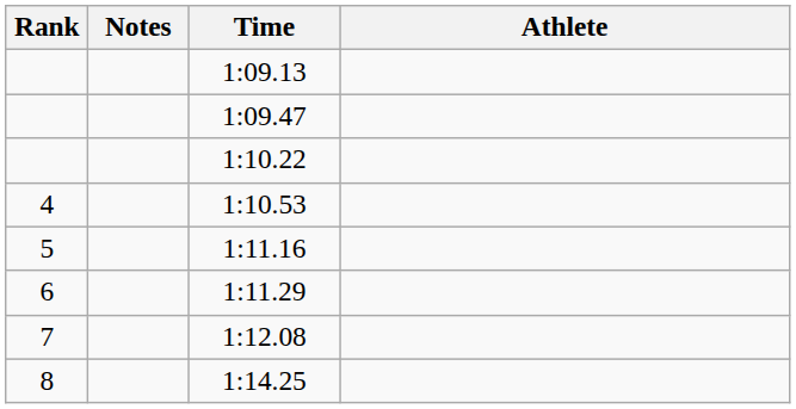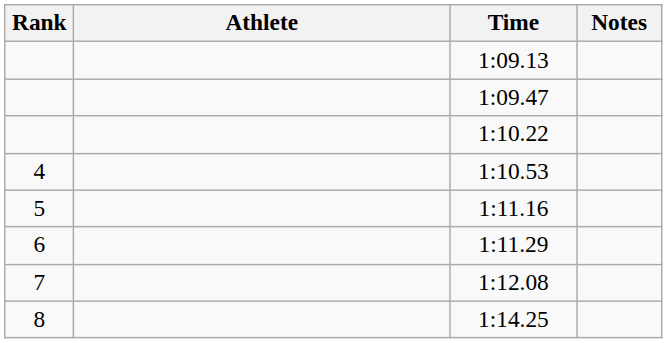 <table class="wikitable" style="text-align:center">
 <tr>
 <th width=40>Rank</th>
+<th width=250>Athlete</th>
+<th width=80>Time</th>
 <th width=50>Notes</th>
-<th width=80>Time</th>
-<th width=250>Athlete</th>
 </tr>
 <tr>
 <td></td>
+<td align=left></td>
+<td>1:09.13</td>
 <td></td>
-<td>1:09.13</td>
-<td align=left></td>
 </tr>
 <tr>
 <td></td>
+<td align=left></td>
+<td>1:09.47</td>
 <td></td>
-<td>1:09.47</td>
-<td align=left></td>
 </tr>
 <tr>
 <td></td>
+<td align=left></td>
+<td>1:10.22</td>
 <td></td>
-<td>1:10.22</td>
-<td align=left></td>
 </tr>
 <tr>
 <td>4</td>
+<td align=left></td>
+<td>1:10.53</td>
 <td></td>
-<td>1:10.53</td>
-<td align=left></td>
 </tr>
 <tr>
 <td>5</td>
+<td align=left></td>
+<td>1:11.16</td>
 <td></td>
-<td>1:11.16</td>
-<td align=left></td>
 </tr>
 <tr>
 <td>6</td>
+<td align=left></td>
+<td>1:11.29</td>
 <td></td>
-<td>1:11.29</td>
-<td align=left></td>
 </tr>
 <tr>
 <td>7</td>
+<td align=left></td>
+<td>1:12.08</td>
 <td></td>
-<td>1:12.08</td>
-<td align=left></td>
 </tr>
 <tr>
 <td>8</td>
+<td align=left></td>
+<td>1:14.25</td>
 <td></td>
-<td>1:14.25</td>
-<td align=left></td>
 </tr>
 </table>
